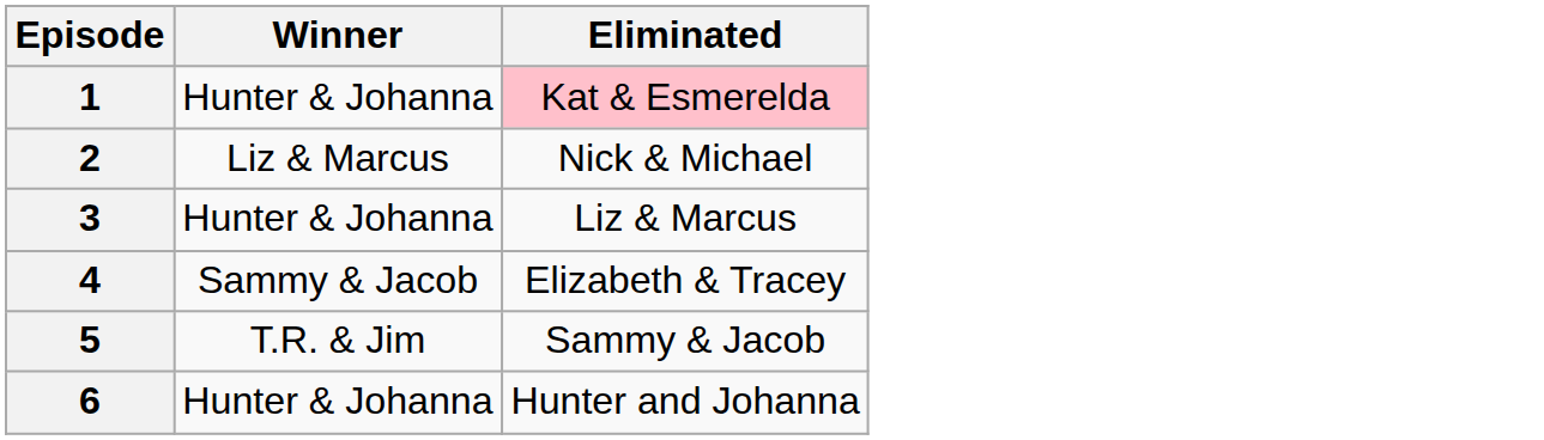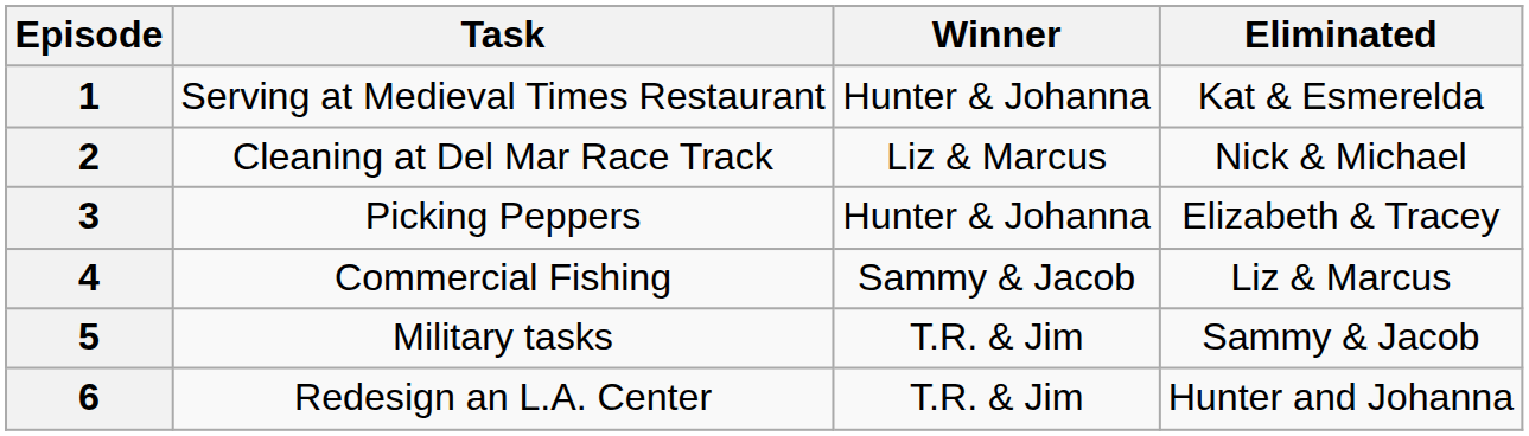 <table class="wikitable" style="text-align: center">
 <tr>
 <th>Episode</th>
+<th>Task</th>
 <th>Winner</th>
 <th>Eliminated</th>
 </tr>
 <tr>
 <th>1</th>
+<td>Serving at Medieval Times Restaurant</td>
 <td>Hunter & Johanna</td>
-<td style="background: pink;">Kat & Esmerelda</td>
+<td>Kat & Esmerelda</td>
 </tr>
 <tr>
 <th>2</th>
+<td>Cleaning at Del Mar Race Track</td>
 <td>Liz & Marcus</td>
 <td>Nick & Michael</td>
 </tr>
 <tr>
 <th>3</th>
+<td>Picking Peppers</td>
 <td>Hunter & Johanna</td>
+<td>Elizabeth & Tracey</td>
+</tr>
+<tr>
+<th>4</th>
+<td>Commercial Fishing</td>
+<td>Sammy & Jacob</td>
 <td>Liz & Marcus</td>
 </tr>
 <tr>
-<th>4</th>
-<td>Sammy & Jacob</td>
-<td>Elizabeth & Tracey</td>
-</tr>
-<tr>
 <th>5</th>
+<td>Military tasks</td>
 <td>T.R. & Jim</td>
 <td>Sammy & Jacob</td>
 </tr>
 <tr>
 <th>6</th>
-<td>Hunter & Johanna</td>
+<td>Redesign an L.A. Center</td>
+<td>T.R. & Jim</td>
 <td>Hunter and Johanna</td>
 </tr>
 </table>
